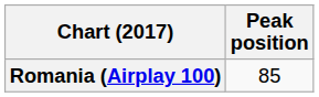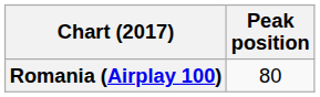 <table class="wikitable plainrowheaders" style="text-align:center">
 <tr>
 <th>Chart (2017)</th>
 <th>Peak<br>position</th>
 </tr>
 <tr>
 <th scope="row">Romania (<a href='#'>Airplay 100</a>)</th>
-<td>85</td>
+<td>80</td>
 </tr>
 </table>
